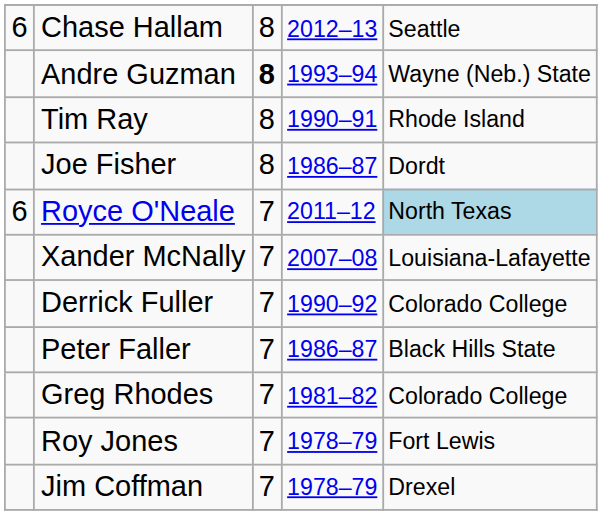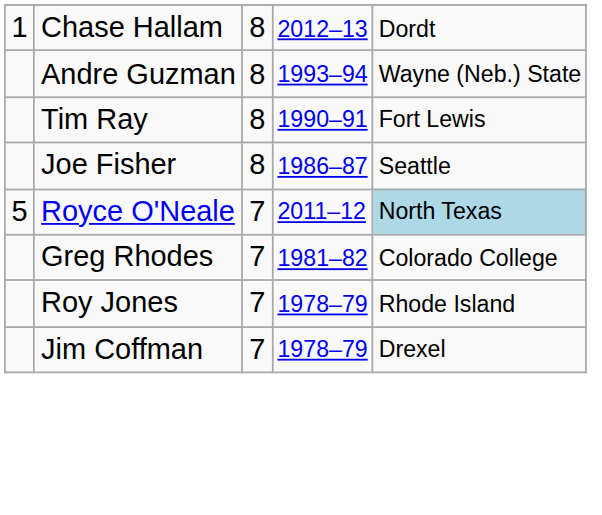 <table class="wikitable">
 <tr>
 </tr>
 <tr>
-<td>6</td>
+<td>1</td>
 <td>Chase Hallam</td>
 <td>8</td>
 <td style="font-size:80%;"><a href='#'>2012–13</a></td>
-<td style="font-size:80%;">Seattle</td>
+<td style="font-size:80%;">Dordt</td>
 </tr>
 <tr>
 <td></td>
 <td>Andre Guzman</td>
-<td><strong>8</strong></td>
+<td>8</td>
 <td style="font-size:80%;"><a href='#'>1993–94</a></td>
 <td style="font-size:80%;">Wayne (Neb.) State</td>
 </tr>
 <tr>
 <td></td>
 <td>Tim Ray</td>
 <td>8</td>
 <td style="font-size:80%;"><a href='#'>1990–91</a></td>
-<td style="font-size:80%;">Rhode Island</td>
+<td style="font-size:80%;">Fort Lewis</td>
 </tr>
 <tr>
 <td></td>
 <td>Joe Fisher</td>
 <td>8</td>
 <td style="font-size:80%;"><a href='#'>1986–87</a></td>
-<td style="font-size:80%;">Dordt</td>
+<td style="font-size:80%;">Seattle</td>
 </tr>
 <tr>
-<td>6</td>
+<td>5</td>
 <td><a href='#'>Royce O'Neale</a></td>
 <td>7</td>
 <td style="font-size:80%;"><a href='#'>2011–12</a></td>
 <td style="background: lightblue; font-size:80%;">North Texas</td>
-</tr>
-<tr>
-<td></td>
-<td>Xander McNally</td>
-<td>7</td>
-<td style="font-size:80%;"><a href='#'>2007–08</a></td>
-<td style="font-size:80%;">Louisiana-Lafayette</td>
-</tr>
-<tr>
-<td></td>
-<td>Derrick Fuller</td>
-<td>7</td>
-<td style="font-size:80%;"><a href='#'>1990–92</a></td>
-<td style="font-size:80%;">Colorado College</td>
-</tr>
-<tr>
-<td></td>
-<td>Peter Faller</td>
-<td>7</td>
-<td style="font-size:80%;"><a href='#'>1986–87</a></td>
-<td style="font-size:80%;">Black Hills State</td>
 </tr>
 <tr>
 <td></td>
 <td>Greg Rhodes</td>
 <td>7</td>
 <td style="font-size:80%;"><a href='#'>1981–82</a></td>
 <td style="font-size:80%;">Colorado College</td>
 </tr>
 <tr>
 <td></td>
 <td>Roy Jones</td>
 <td>7</td>
 <td style="font-size:80%;"><a href='#'>1978–79</a></td>
-<td style="font-size:80%;">Fort Lewis</td>
+<td style="font-size:80%;">Rhode Island</td>
 </tr>
 <tr>
 <td></td>
 <td>Jim Coffman</td>
 <td>7</td>
 <td style="font-size:80%;"><a href='#'>1978–79</a></td>
 <td style="font-size:80%;">Drexel</td>
 </tr>
 </table>
